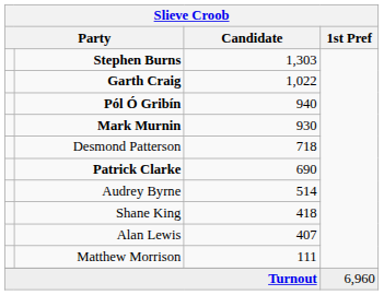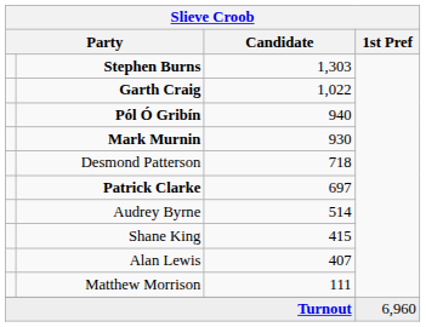 <table class="wikitable">
 <tr>
 <th colspan="4" align="center"><a href='#'>Slieve Croob</a></th>
 </tr>
 <tr>
 <th colspan="2" align="center" width=200>Party</th>
 <th width=150>Candidate</th>
 <th width=60>1st Pref</th>
 </tr>
 <tr>
 <td></td>
 <td align="right"><strong>Stephen Burns</strong></td>
 <td align="right">1,303</td>
 </tr>
 <tr>
 <td></td>
 <td align="right"><strong>Garth Craig</strong></td>
 <td align="right">1,022</td>
 </tr>
 <tr>
 <td></td>
 <td align="right"><strong>Pól Ó Gribín</strong></td>
 <td align="right">940</td>
 </tr>
 <tr>
 <td></td>
 <td align="right"><strong>Mark Murnin</strong></td>
 <td align="right">930</td>
 </tr>
 <tr>
 <td></td>
 <td align="right">Desmond Patterson</td>
 <td align="right">718</td>
 </tr>
 <tr>
 <td></td>
 <td align="right"><strong>Patrick Clarke</strong></td>
-<td align="right">690</td>
+<td align="right">697</td>
 </tr>
 <tr>
 <td></td>
 <td align="right">Audrey Byrne</td>
 <td align="right">514</td>
 </tr>
 <tr>
 <td></td>
 <td align="right">Shane King</td>
-<td align="right">418</td>
+<td align="right">415</td>
 </tr>
 <tr>
 <td></td>
 <td align="right">Alan Lewis</td>
 <td align="right">407</td>
 </tr>
 <tr>
 <td></td>
 <td align="right">Matthew Morrison</td>
 <td align="right">111</td>
 </tr>
 <tr>
 </tr>
 <tr bgcolor="EEEEEE">
 <td colspan=3 align="right"><strong><a href='#'>Turnout</a></strong></td>
 <td align="right">6,960</td>
 </tr>
 </table>
